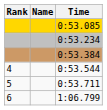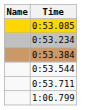 <table class="wikitable">
 <tr>
-<th>Rank</th>
 <th>Name</th>
 <th>Time</th>
 </tr>
 <tr style="background:gold;">
 <td></td>
-<td></td>
 <td>0:53.085</td>
 </tr>
 <tr style="background:silver;">
-<td></td>
 <td></td>
 <td>0:53.234</td>
 </tr>
 <tr style="background:#cc9966;">
 <td></td>
-<td></td>
 <td>0:53.384</td>
 </tr>
 <tr>
-<td>4</td>
 <td></td>
 <td>0:53.544</td>
 </tr>
 <tr>
-<td>5</td>
 <td></td>
 <td>0:53.711</td>
 </tr>
 <tr>
-<td>6</td>
 <td></td>
 <td>1:06.799</td>
 </tr>
 </table>
